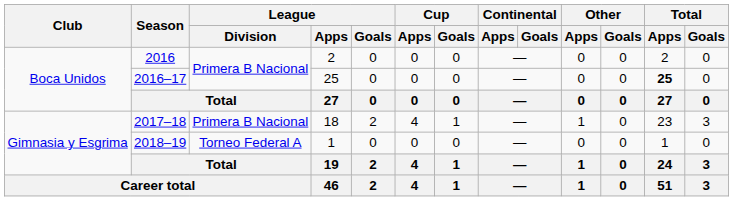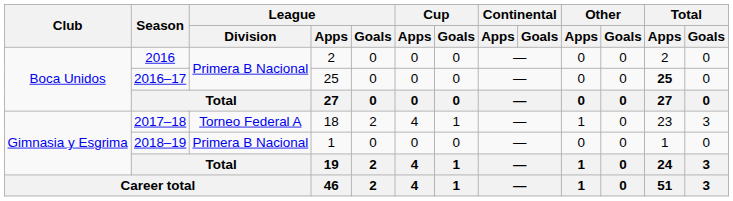 <table class="wikitable" style="text-align:center">
 <tr>
 <th rowspan="2">Club</th>
 <th rowspan="2">Season</th>
 <th colspan="3">League</th>
 <th colspan="2">Cup</th>
 <th colspan="2">Continental</th>
 <th colspan="2">Other</th>
 <th colspan="2">Total</th>
 </tr>
 <tr>
 <th>Division</th>
 <th>Apps</th>
 <th>Goals</th>
 <th>Apps</th>
 <th>Goals</th>
 <th>Apps</th>
 <th>Goals</th>
 <th>Apps</th>
 <th>Goals</th>
 <th>Apps</th>
 <th>Goals</th>
 </tr>
 <tr>
 <td rowspan="3"><a href='#'>Boca Unidos</a></td>
 <td><a href='#'>2016</a></td>
 <td rowspan="2"><a href='#'>Primera B Nacional</a></td>
 <td>2</td>
 <td>0</td>
 <td>0</td>
 <td>0</td>
 <td colspan="2">—</td>
 <td>0</td>
 <td>0</td>
 <td>2</td>
 <td>0</td>
 </tr>
 <tr>
 <td><a href='#'>2016–17</a></td>
 <td>25</td>
 <td>0</td>
 <td>0</td>
 <td>0</td>
 <td colspan="2">—</td>
 <td>0</td>
 <td>0</td>
 <td><strong>25</strong></td>
 <td>0</td>
 </tr>
 <tr>
 <th colspan="2">Total</th>
 <th>27</th>
 <th>0</th>
 <th>0</th>
 <th>0</th>
 <th colspan="2">—</th>
 <th>0</th>
 <th>0</th>
 <th>27</th>
 <th>0</th>
 </tr>
 <tr>
 <td rowspan="3"><a href='#'>Gimnasia y Esgrima</a></td>
 <td><a href='#'>2017–18</a></td>
-<td rowspan="1"><a href='#'>Primera B Nacional</a></td>
+<td rowspan="1"><a href='#'>Torneo Federal A</a></td>
 <td>18</td>
 <td>2</td>
 <td>4</td>
 <td>1</td>
 <td colspan="2">—</td>
 <td>1</td>
 <td>0</td>
 <td>23</td>
 <td>3</td>
 </tr>
 <tr>
 <td><a href='#'>2018–19</a></td>
-<td rowspan="1"><a href='#'>Torneo Federal A</a></td>
+<td rowspan="1"><a href='#'>Primera B Nacional</a></td>
 <td>1</td>
 <td>0</td>
 <td>0</td>
 <td>0</td>
 <td colspan="2">—</td>
 <td>0</td>
 <td>0</td>
 <td>1</td>
 <td>0</td>
 </tr>
 <tr>
 <th colspan="2">Total</th>
 <th>19</th>
 <th>2</th>
 <th>4</th>
 <th>1</th>
 <th colspan="2">—</th>
 <th>1</th>
 <th>0</th>
 <th>24</th>
 <th>3</th>
 </tr>
 <tr>
 <th colspan="3">Career total</th>
 <th>46</th>
 <th>2</th>
 <th>4</th>
 <th>1</th>
 <th colspan="2">—</th>
 <th>1</th>
 <th>0</th>
 <th>51</th>
 <th>3</th>
 </tr>
 </table>
